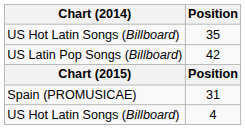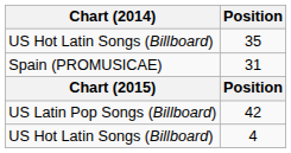 <table class="wikitable">
 <tr>
 <th scope="col">Chart (2014)</th>
 <th scope="col">Position</th>
 </tr>
 <tr>
 <td>US Hot Latin Songs (<em>Billboard</em>)</td>
 <td style="text-align:center;">35</td>
 </tr>
 <tr>
-<td>US Latin Pop Songs (<em>Billboard</em>)</td>
-<td style="text-align:center;">42</td>
+<td>Spain (PROMUSICAE)</td>
+<td style="text-align:center;">31</td>
 </tr>
 <tr>
 <th scope="col">Chart (2015)</th>
 <th scope="col">Position</th>
 </tr>
 <tr>
-<td>Spain (PROMUSICAE)</td>
-<td style="text-align:center;">31</td>
+<td>US Latin Pop Songs (<em>Billboard</em>)</td>
+<td style="text-align:center;">42</td>
 </tr>
 <tr>
 <td>US Hot Latin Songs (<em>Billboard</em>)</td>
 <td style="text-align:center;">4</td>
 </tr>
 </table>
